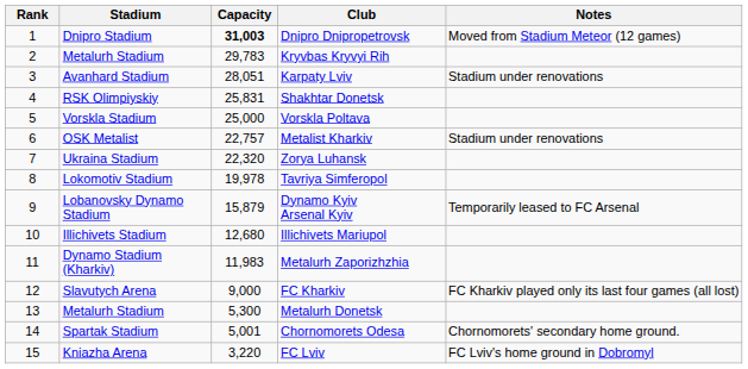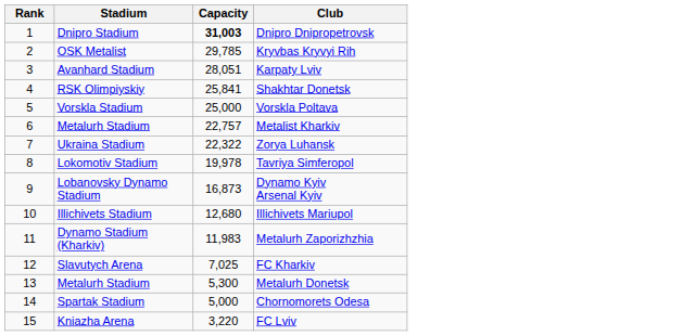 <table class="wikitable">
 <tr>
 <th width=60>Rank</th>
 <th width=180>Stadium</th>
 <th width=75>Capacity</th>
 <th width=200>Club</th>
-<th>Notes</th>
 </tr>
 <tr>
 <td style="text-align:center;">1</td>
 <td><a href='#'>Dnipro Stadium</a></td>
 <td style="text-align:center;"><strong>31,003</strong></td>
 <td><a href='#'>Dnipro Dnipropetrovsk</a></td>
-<td>Moved from <a href='#'>Stadium Meteor</a> (12 games)</td>
 </tr>
 <tr>
 <td style="text-align:center;">2</td>
-<td><a href='#'>Metalurh Stadium</a></td>
-<td style="text-align:center;">29,783</td>
+<td><a href='#'>OSK Metalist</a></td>
+<td style="text-align:center;">29,785</td>
 <td><a href='#'>Kryvbas Kryvyi Rih</a></td>
-<td></td>
 </tr>
 <tr>
 <td style="text-align:center;">3</td>
 <td><a href='#'>Avanhard Stadium</a></td>
 <td style="text-align:center;">28,051</td>
 <td><a href='#'>Karpaty Lviv</a></td>
-<td>Stadium under renovations</td>
 </tr>
 <tr>
 <td style="text-align:center;">4</td>
 <td><a href='#'>RSK Olimpiyskiy</a></td>
-<td style="text-align:center;">25,831</td>
+<td style="text-align:center;">25,841</td>
 <td><a href='#'>Shakhtar Donetsk</a></td>
-<td></td>
 </tr>
 <tr>
 <td style="text-align:center;">5</td>
 <td><a href='#'>Vorskla Stadium</a></td>
 <td style="text-align:center;">25,000</td>
 <td><a href='#'>Vorskla Poltava</a></td>
-<td></td>
 </tr>
 <tr>
 <td style="text-align:center;">6</td>
-<td><a href='#'>OSK Metalist</a></td>
+<td><a href='#'>Metalurh Stadium</a></td>
 <td style="text-align:center;">22,757</td>
 <td><a href='#'>Metalist Kharkiv</a></td>
-<td>Stadium under renovations</td>
 </tr>
 <tr>
 <td style="text-align:center;">7</td>
 <td><a href='#'>Ukraina Stadium</a></td>
-<td style="text-align:center;">22,320</td>
+<td style="text-align:center;">22,322</td>
 <td><a href='#'>Zorya Luhansk</a></td>
-<td></td>
 </tr>
 <tr>
 <td style="text-align:center;">8</td>
 <td><a href='#'>Lokomotiv Stadium</a></td>
 <td style="text-align:center;">19,978</td>
 <td><a href='#'>Tavriya Simferopol</a></td>
-<td></td>
 </tr>
 <tr>
 <td style="text-align:center;">9</td>
 <td><a href='#'>Lobanovsky Dynamo Stadium</a></td>
-<td style="text-align:center;">15,879</td>
+<td style="text-align:center;">16,873</td>
 <td><a href='#'>Dynamo Kyiv</a><br><a href='#'>Arsenal Kyiv</a></td>
-<td>Temporarily leased to FC Arsenal</td>
 </tr>
 <tr>
 <td style="text-align:center;">10</td>
 <td><a href='#'>Illichivets Stadium</a></td>
 <td style="text-align:center;">12,680</td>
 <td><a href='#'>Illichivets Mariupol</a></td>
-<td></td>
 </tr>
 <tr>
 <td style="text-align:center;">11</td>
 <td><a href='#'>Dynamo Stadium (Kharkiv)</a></td>
 <td style="text-align:center;">11,983</td>
 <td><a href='#'>Metalurh Zaporizhzhia</a></td>
-<td></td>
 </tr>
 <tr>
 <td style="text-align:center;">12</td>
 <td><a href='#'>Slavutych Arena</a></td>
-<td style="text-align:center;">9,000</td>
+<td style="text-align:center;">7,025</td>
 <td><a href='#'>FC Kharkiv</a></td>
-<td>FC Kharkiv played only its last four games (all lost)</td>
 </tr>
 <tr>
 <td style="text-align:center;">13</td>
 <td><a href='#'>Metalurh Stadium</a></td>
 <td style="text-align:center;">5,300</td>
 <td><a href='#'>Metalurh Donetsk</a></td>
-<td></td>
 </tr>
 <tr>
 <td style="text-align:center;">14</td>
 <td><a href='#'>Spartak Stadium</a></td>
-<td style="text-align:center;">5,001</td>
+<td style="text-align:center;">5,000</td>
 <td><a href='#'>Chornomorets Odesa</a></td>
-<td>Chornomorets' secondary home ground.</td>
 </tr>
 <tr>
 <td style="text-align:center;">15</td>
 <td><a href='#'>Kniazha Arena</a></td>
 <td style="text-align:center;">3,220</td>
 <td><a href='#'>FC Lviv</a></td>
-<td>FC Lviv's home ground in <a href='#'>Dobromyl</a></td>
 </tr>
 </table>
